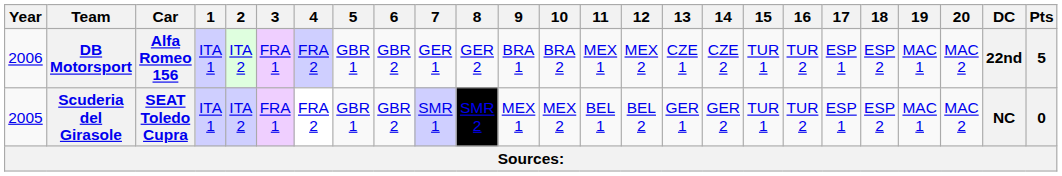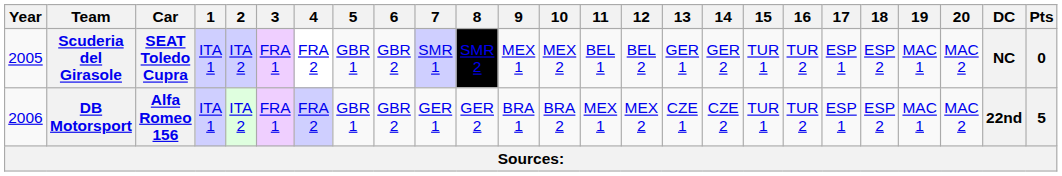 <table class="wikitable" style="text-align:center; font-size:85%">
 <tr>
 <th>Year</th>
 <th>Team</th>
 <th>Car</th>
 <th>1</th>
 <th>2</th>
 <th>3</th>
 <th>4</th>
 <th>5</th>
 <th>6</th>
 <th>7</th>
 <th>8</th>
 <th>9</th>
 <th>10</th>
 <th>11</th>
 <th>12</th>
 <th>13</th>
 <th>14</th>
 <th>15</th>
 <th>16</th>
 <th>17</th>
 <th>18</th>
 <th>19</th>
 <th>20</th>
 <th>DC</th>
 <th>Pts</th>
 </tr>
 <tr>
+<td><a href='#'>2005</a></td>
+<th><a href='#'>Scuderia del Girasole</a></th>
+<th><a href='#'>SEAT Toledo Cupra</a></th>
+<td style="background:#cfcfff;"><a href='#'>ITA<br>1</a><br></td>
+<td style="background:#cfcfff;"><a href='#'>ITA<br>2</a><br></td>
+<td style="background:#efcfff;"><a href='#'>FRA<br>1</a><br></td>
+<td style="background:#ffffff;"><a href='#'>FRA<br>2</a><br></td>
+<td><a href='#'>GBR<br>1</a></td>
+<td><a href='#'>GBR<br>2</a></td>
+<td style="background:#cfcfff;"><a href='#'>SMR<br>1</a><br></td>
+<td style="background:#000000; color:white"><a href='#'><span>SMR<br>2</span></a><br></td>
+<td><a href='#'>MEX<br>1</a></td>
+<td><a href='#'>MEX<br>2</a></td>
+<td><a href='#'>BEL<br>1</a></td>
+<td><a href='#'>BEL<br>2</a></td>
+<td><a href='#'>GER<br>1</a></td>
+<td><a href='#'>GER<br>2</a></td>
+<td><a href='#'>TUR<br>1</a></td>
+<td><a href='#'>TUR<br>2</a></td>
+<td><a href='#'>ESP<br>1</a></td>
+<td><a href='#'>ESP<br>2</a></td>
+<td><a href='#'>MAC<br>1</a></td>
+<td><a href='#'>MAC<br>2</a></td>
+<th>NC</th>
+<th>0</th>
+</tr>
+<tr>
 <td><a href='#'>2006</a></td>
 <th><a href='#'>DB Motorsport</a></th>
 <th><a href='#'>Alfa Romeo 156</a></th>
 <td style="background:#cfcfff;"><a href='#'>ITA<br>1</a><br></td>
 <td style="background:#dfffdf;"><a href='#'>ITA<br>2</a><br></td>
 <td style="background:#efcfff;"><a href='#'>FRA<br>1</a><br></td>
 <td style="background:#cfcfff;"><a href='#'>FRA<br>2</a><br></td>
 <td><a href='#'>GBR<br>1</a></td>
 <td><a href='#'>GBR<br>2</a></td>
 <td><a href='#'>GER<br>1</a></td>
 <td><a href='#'>GER<br>2</a></td>
 <td><a href='#'>BRA<br>1</a></td>
 <td><a href='#'>BRA<br>2</a></td>
 <td><a href='#'>MEX<br>1</a></td>
 <td><a href='#'>MEX<br>2</a></td>
 <td><a href='#'>CZE<br>1</a></td>
 <td><a href='#'>CZE<br>2</a></td>
 <td><a href='#'>TUR<br>1</a></td>
 <td><a href='#'>TUR<br>2</a></td>
 <td><a href='#'>ESP<br>1</a></td>
 <td><a href='#'>ESP<br>2</a></td>
 <td><a href='#'>MAC<br>1</a></td>
 <td><a href='#'>MAC<br>2</a></td>
 <th>22nd</th>
 <th>5</th>
 </tr>
 <tr>
-<td><a href='#'>2005</a></td>
-<th><a href='#'>Scuderia del Girasole</a></th>
-<th><a href='#'>SEAT Toledo Cupra</a></th>
-<td style="background:#cfcfff;"><a href='#'>ITA<br>1</a><br></td>
-<td style="background:#cfcfff;"><a href='#'>ITA<br>2</a><br></td>
-<td style="background:#efcfff;"><a href='#'>FRA<br>1</a><br></td>
-<td style="background:#ffffff;"><a href='#'>FRA<br>2</a><br></td>
-<td><a href='#'>GBR<br>1</a></td>
-<td><a href='#'>GBR<br>2</a></td>
-<td style="background:#cfcfff;"><a href='#'>SMR<br>1</a><br></td>
-<td style="background:#000000; color:white"><a href='#'><span>SMR<br>2</span></a><br></td>
-<td><a href='#'>MEX<br>1</a></td>
-<td><a href='#'>MEX<br>2</a></td>
-<td><a href='#'>BEL<br>1</a></td>
-<td><a href='#'>BEL<br>2</a></td>
-<td><a href='#'>GER<br>1</a></td>
-<td><a href='#'>GER<br>2</a></td>
-<td><a href='#'>TUR<br>1</a></td>
-<td><a href='#'>TUR<br>2</a></td>
-<td><a href='#'>ESP<br>1</a></td>
-<td><a href='#'>ESP<br>2</a></td>
-<td><a href='#'>MAC<br>1</a></td>
-<td><a href='#'>MAC<br>2</a></td>
-<th>NC</th>
-<th>0</th>
-</tr>
-<tr>
 <th colspan="25">Sources:</th>
 </tr>
 </table>
